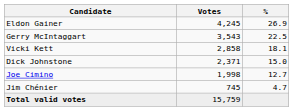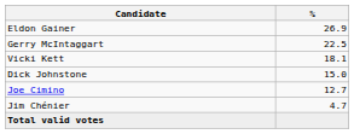 <table style="width:475px;" class="wikitable">
 <tr>
 <th align="center">Candidate</th>
-<th align="center">Votes</th>
 <th align="center">%</th>
 </tr>
 <tr>
 <td align="left">Eldon Gainer</td>
-<td align="right">4,245</td>
 <td align="right">26.9</td>
 </tr>
 <tr>
 <td align="left">Gerry McIntaggart</td>
-<td align="right">3,543</td>
 <td align="right">22.5</td>
 </tr>
 <tr>
 <td align="left">Vicki Kett</td>
-<td align="right">2,858</td>
 <td align="right">18.1</td>
 </tr>
 <tr>
 <td align="left">Dick Johnstone</td>
-<td align="right">2,371</td>
 <td align="right">15.0</td>
 </tr>
 <tr>
 <td align="left"><a href='#'>Joe Cimino</a></td>
-<td align="right">1,998</td>
 <td align="right">12.7</td>
 </tr>
 <tr>
 <td align="left">Jim Chénier</td>
-<td align="right">745</td>
 <td align="right">4.7</td>
 </tr>
 <tr bgcolor="#EEEEEE">
 <td align="left"><strong>Total valid votes</strong></td>
-<td align="right">15,759</td>
 <td align="right"></td>
 </tr>
 </table>
